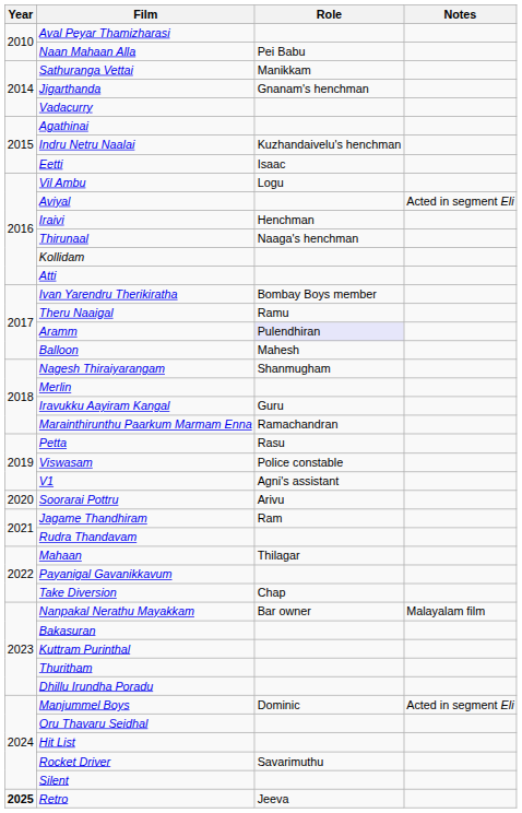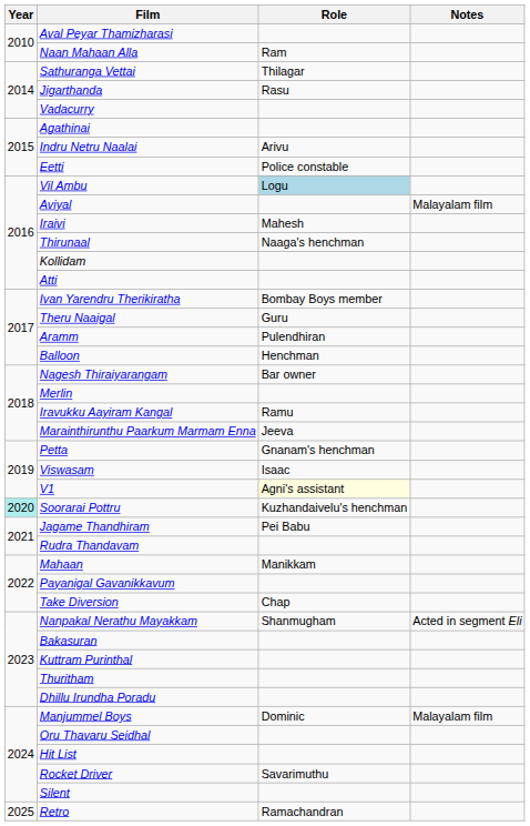 <table class="wikitable" style="font-size: 95%;">
 <tr>
 <th>Year</th>
 <th>Film</th>
 <th>Role</th>
 <th>Notes</th>
 </tr>
 <tr>
 <td rowspan="2">2010</td>
 <td><em><a href='#'>Aval Peyar Thamizharasi</a></em></td>
 <td></td>
 <td></td>
 </tr>
 <tr>
 <td><em><a href='#'>Naan Mahaan Alla</a></em></td>
-<td>Pei Babu</td>
+<td>Ram</td>
 <td></td>
 </tr>
 <tr>
 <td rowspan="3">2014</td>
 <td><em><a href='#'>Sathuranga Vettai</a></em></td>
-<td>Manikkam</td>
+<td>Thilagar</td>
 <td></td>
 </tr>
 <tr>
 <td><em><a href='#'>Jigarthanda</a></em></td>
-<td>Gnanam's henchman</td>
+<td>Rasu</td>
 <td></td>
 </tr>
 <tr>
 <td><em><a href='#'>Vadacurry</a></em></td>
 <td></td>
 <td></td>
 </tr>
 <tr>
 <td rowspan="3">2015</td>
 <td><em><a href='#'>Agathinai</a></em></td>
 <td></td>
 <td></td>
 </tr>
 <tr>
 <td><em><a href='#'>Indru Netru Naalai</a></em></td>
-<td>Kuzhandaivelu's henchman</td>
+<td>Arivu</td>
 <td></td>
 </tr>
 <tr>
 <td><em><a href='#'>Eetti</a></em></td>
-<td>Isaac</td>
+<td>Police constable</td>
 <td></td>
 </tr>
 <tr>
 <td rowspan="6">2016</td>
 <td><em><a href='#'>Vil Ambu</a></em></td>
-<td>Logu</td>
+<td style="background: lightblue;">Logu</td>
 <td></td>
 </tr>
 <tr>
 <td><em><a href='#'>Aviyal</a></em></td>
 <td></td>
-<td>Acted in segment <em>Eli</em></td>
+<td>Malayalam film</td>
 </tr>
 <tr>
 <td><em><a href='#'>Iraivi</a></em></td>
-<td>Henchman</td>
+<td>Mahesh</td>
 <td></td>
 </tr>
 <tr>
 <td><em><a href='#'>Thirunaal</a></em></td>
 <td>Naaga's henchman</td>
 <td></td>
 </tr>
 <tr>
 <td><em>Kollidam</em></td>
 <td></td>
 <td></td>
 </tr>
 <tr>
 <td><em><a href='#'>Atti</a></em></td>
 <td></td>
 <td></td>
 </tr>
 <tr>
 <td rowspan="4">2017</td>
 <td><em><a href='#'>Ivan Yarendru Therikiratha</a></em></td>
 <td>Bombay Boys member</td>
 <td></td>
 </tr>
 <tr>
 <td><em><a href='#'>Theru Naaigal</a></em></td>
-<td>Ramu</td>
+<td>Guru</td>
 <td></td>
 </tr>
 <tr>
 <td><em><a href='#'>Aramm</a></em></td>
-<td style="background: lavender;">Pulendhiran</td>
+<td>Pulendhiran</td>
 <td></td>
 </tr>
 <tr>
 <td><em><a href='#'>Balloon</a></em></td>
-<td>Mahesh</td>
+<td>Henchman</td>
 <td></td>
 </tr>
 <tr>
 <td rowspan="4">2018</td>
 <td><em><a href='#'>Nagesh Thiraiyarangam</a></em></td>
-<td>Shanmugham</td>
+<td>Bar owner</td>
 <td></td>
 </tr>
 <tr>
 <td><em><a href='#'>Merlin</a></em></td>
 <td></td>
 <td></td>
 </tr>
 <tr>
 <td><em><a href='#'>Iravukku Aayiram Kangal</a></em></td>
-<td>Guru</td>
+<td>Ramu</td>
 <td></td>
 </tr>
 <tr>
 <td><em><a href='#'>Marainthirunthu Paarkum Marmam Enna</a></em></td>
-<td>Ramachandran</td>
+<td>Jeeva</td>
 <td></td>
 </tr>
 <tr>
 <td rowspan="3">2019</td>
 <td><em><a href='#'>Petta</a></em></td>
-<td>Rasu</td>
+<td>Gnanam's henchman</td>
 <td></td>
 </tr>
 <tr>
 <td><em><a href='#'>Viswasam</a></em></td>
-<td>Police constable</td>
+<td>Isaac</td>
 <td></td>
 </tr>
 <tr>
 <td><em><a href='#'>V1</a></em></td>
-<td>Agni's assistant</td>
+<td style="background: lightyellow;">Agni's assistant</td>
 <td></td>
 </tr>
 <tr>
-<td>2020</td>
+<td style="background: paleturquoise;">2020</td>
 <td><em><a href='#'>Soorarai Pottru</a></em></td>
-<td>Arivu</td>
+<td>Kuzhandaivelu's henchman</td>
 <td></td>
 </tr>
 <tr>
 <td rowspan="2">2021</td>
 <td><em><a href='#'>Jagame Thandhiram</a></em></td>
-<td>Ram</td>
+<td>Pei Babu</td>
 <td></td>
 </tr>
 <tr>
 <td><em><a href='#'>Rudra Thandavam</a></em></td>
 <td></td>
 <td></td>
 </tr>
 <tr>
 <td rowspan="3">2022</td>
 <td><em><a href='#'>Mahaan</a></em></td>
-<td>Thilagar</td>
+<td>Manikkam</td>
 <td></td>
 </tr>
 <tr>
 <td><em><a href='#'>Payanigal Gavanikkavum</a></em></td>
 <td></td>
 <td></td>
 </tr>
 <tr>
 <td><em><a href='#'>Take Diversion</a></em></td>
 <td>Chap</td>
 <td></td>
 </tr>
 <tr>
 <td rowspan="5">2023</td>
 <td><em><a href='#'>Nanpakal Nerathu Mayakkam</a></em></td>
-<td>Bar owner</td>
-<td>Malayalam film</td>
+<td>Shanmugham</td>
+<td>Acted in segment <em>Eli</em></td>
 </tr>
 <tr>
 <td><em><a href='#'>Bakasuran</a></em></td>
 <td></td>
 <td></td>
 </tr>
 <tr>
 <td><em><a href='#'>Kuttram Purinthal</a></em></td>
 <td></td>
 <td></td>
 </tr>
 <tr>
 <td><em><a href='#'>Thuritham</a></em></td>
 <td></td>
 <td></td>
 </tr>
 <tr>
 <td><em><a href='#'>Dhillu Irundha Poradu</a></em></td>
 <td></td>
 <td></td>
 </tr>
 <tr>
 <td rowspan="5">2024</td>
 <td><em><a href='#'>Manjummel Boys</a></em></td>
 <td>Dominic</td>
-<td>Acted in segment <em>Eli</em></td>
+<td>Malayalam film</td>
 </tr>
 <tr>
 <td><em><a href='#'>Oru Thavaru Seidhal</a></em></td>
 <td></td>
 <td></td>
 </tr>
 <tr>
 <td><em><a href='#'>Hit List</a></em></td>
 <td></td>
 <td></td>
 </tr>
 <tr>
 <td><em><a href='#'>Rocket Driver</a></em></td>
 <td>Savarimuthu</td>
 <td></td>
 </tr>
 <tr>
 <td><em><a href='#'>Silent</a></em></td>
 <td></td>
 <td></td>
 </tr>
 <tr>
-<td><strong>2025</strong></td>
+<td>2025</td>
 <td><em><a href='#'>Retro</a></em></td>
-<td>Jeeva</td>
+<td>Ramachandran</td>
 </tr>
 </table>
